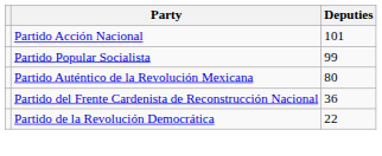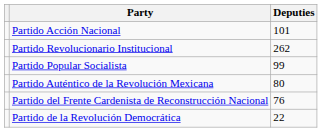 <table class="wikitable">
 <tr style="background:#efefef;">
 <th></th>
 <th><strong>Party</strong></th>
 <th><strong>Deputies </strong></th>
 </tr>
 <tr>
 <td></td>
 <td><a href='#'>Partido Acción Nacional</a></td>
 <td>101</td>
+</tr>
+<tr>
+<td></td>
+<td><a href='#'>Partido Revolucionario Institucional</a></td>
+<td>262</td>
 </tr>
 <tr>
 <td></td>
 <td><a href='#'>Partido Popular Socialista</a></td>
 <td>99</td>
 </tr>
 <tr>
 <td></td>
 <td><a href='#'>Partido Auténtico de la Revolución Mexicana</a></td>
 <td>80</td>
 </tr>
 <tr>
 <td></td>
 <td><a href='#'>Partido del Frente Cardenista de Reconstrucción Nacional</a></td>
-<td>36</td>
+<td>76</td>
 </tr>
 <tr>
 <td></td>
 <td><a href='#'>Partido de la Revolución Democrática</a></td>
 <td>22</td>
 </tr>
 </table>
